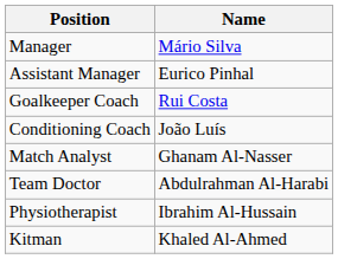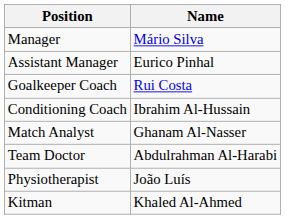 <table class="wikitable">
 <tr>
 <th>Position</th>
 <th>Name</th>
 </tr>
 <tr>
 <td>Manager</td>
 <td> <a href='#'>Mário Silva</a></td>
 </tr>
 <tr>
 <td>Assistant Manager</td>
 <td> Eurico Pinhal</td>
 </tr>
 <tr>
 <td>Goalkeeper Coach</td>
 <td> <a href='#'>Rui Costa</a></td>
 </tr>
 <tr>
 <td>Conditioning Coach</td>
-<td> João Luís</td>
+<td> Ibrahim Al-Hussain</td>
 </tr>
 <tr>
 <td>Match Analyst</td>
 <td> Ghanam Al-Nasser</td>
 </tr>
 <tr>
 <td>Team Doctor</td>
 <td> Abdulrahman Al-Harabi</td>
 </tr>
 <tr>
 <td>Physiotherapist</td>
-<td> Ibrahim Al-Hussain</td>
+<td> João Luís</td>
 </tr>
 <tr>
 <td>Kitman</td>
 <td> Khaled Al-Ahmed</td>
 </tr>
 </table>
